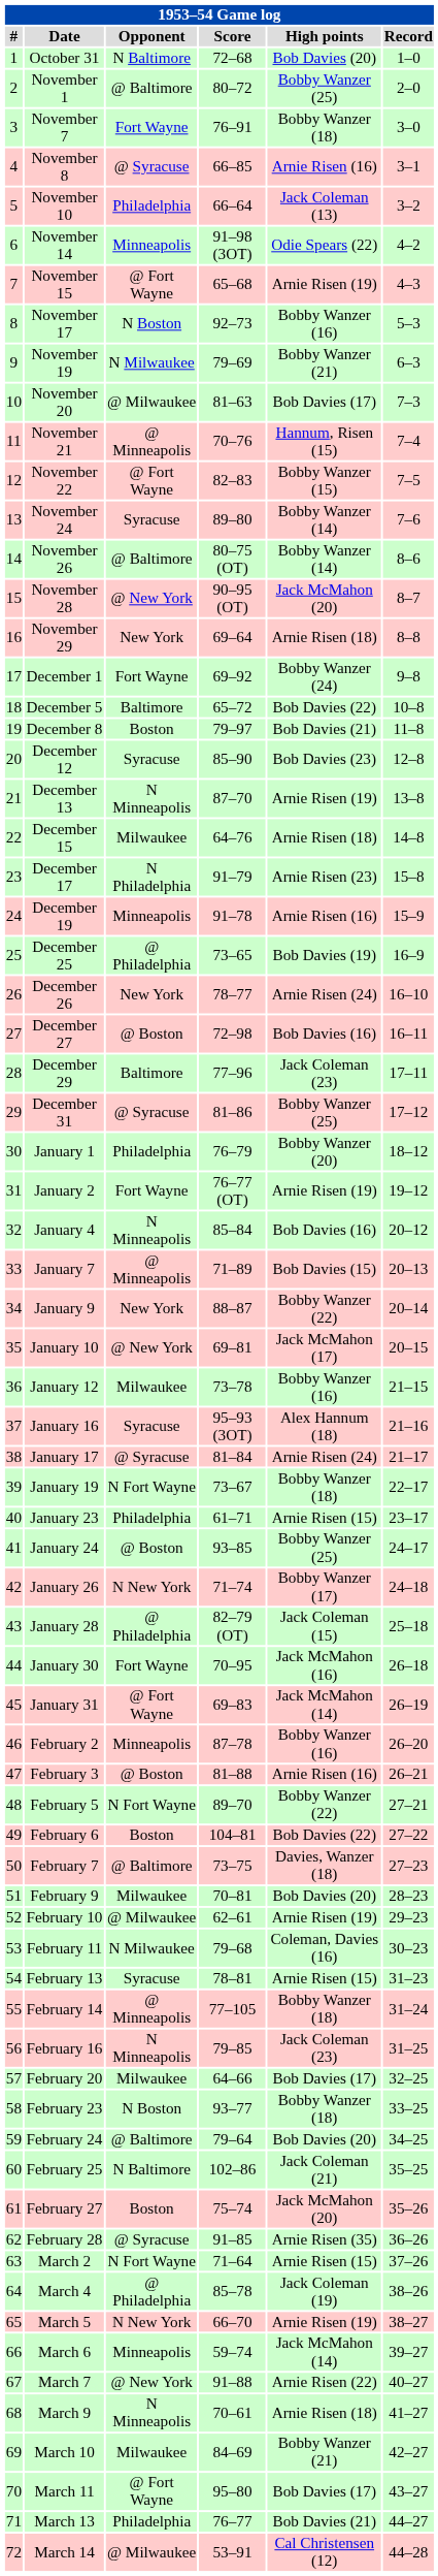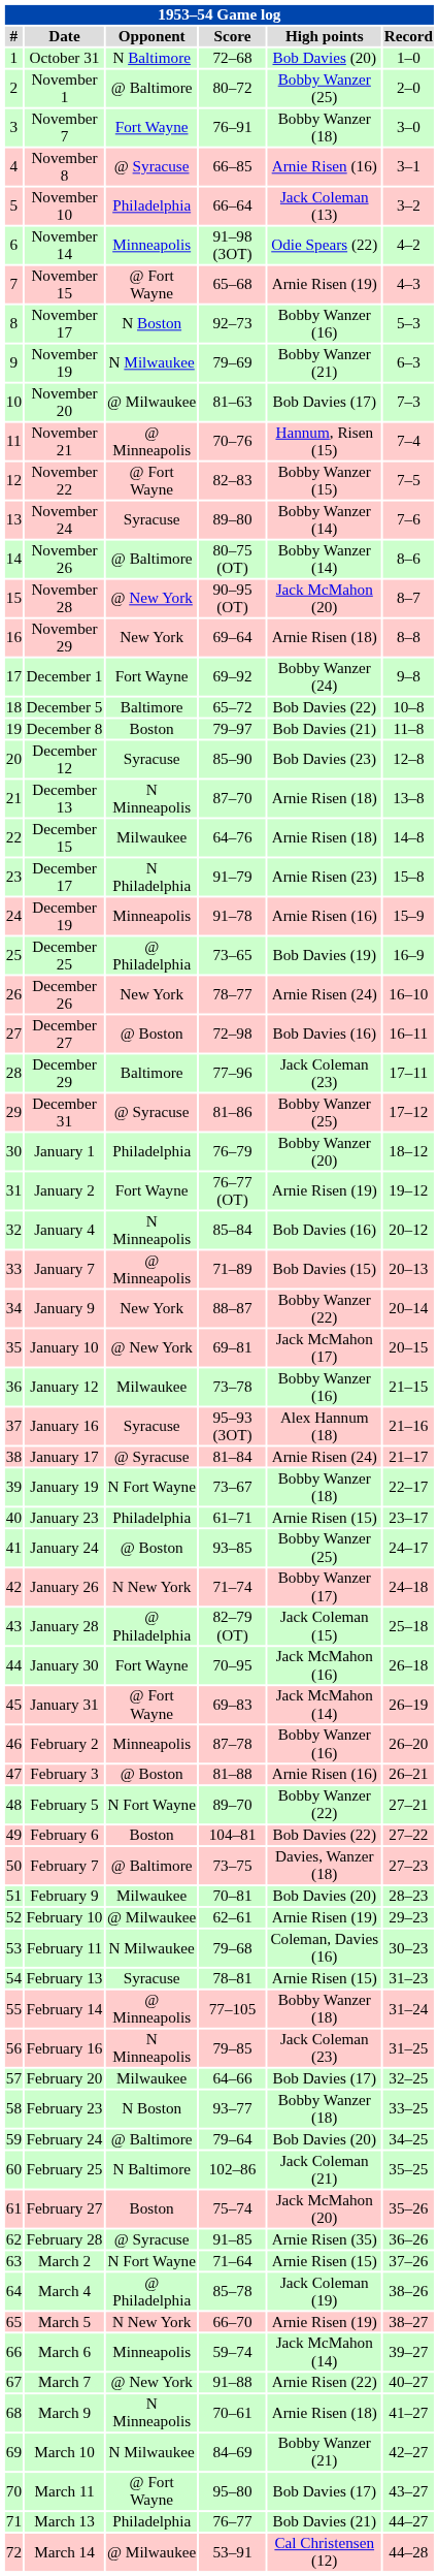 <table class="toccolours collapsible" width=50% style="clear:both; margin:1.5em auto; text-align:center">
 <tr>
 <th colspan=11 style="background:#0046AD; color:white;">1953–54 Game log</th>
 </tr>
 <tr align="center" bgcolor="#dddddd">
 <td><strong>#</strong></td>
 <td><strong>Date</strong></td>
 <td><strong>Opponent</strong></td>
 <td><strong>Score</strong></td>
 <td><strong>High points</strong></td>
 <td><strong>Record</strong></td>
 </tr>
 <tr align="center" bgcolor="ccffcc">
 <td>1</td>
 <td>October 31</td>
 <td>N <a href='#'>Baltimore</a></td>
 <td>72–68</td>
 <td><a href='#'>Bob Davies</a> (20)</td>
 <td>1–0</td>
 </tr>
 <tr align="center" bgcolor="ccffcc">
 <td>2</td>
 <td>November 1</td>
 <td>@ Baltimore</td>
 <td>80–72</td>
 <td><a href='#'>Bobby Wanzer</a> (25)</td>
 <td>2–0</td>
 </tr>
 <tr align="center" bgcolor="ccffcc">
 <td>3</td>
 <td>November 7</td>
 <td><a href='#'>Fort Wayne</a></td>
 <td>76–91</td>
 <td>Bobby Wanzer (18)</td>
 <td>3–0</td>
 </tr>
 <tr align="center" bgcolor="ffcccc">
 <td>4</td>
 <td>November 8</td>
 <td>@ <a href='#'>Syracuse</a></td>
 <td>66–85</td>
 <td><a href='#'>Arnie Risen</a> (16)</td>
 <td>3–1</td>
 </tr>
 <tr align="center" bgcolor="ffcccc">
 <td>5</td>
 <td>November 10</td>
 <td><a href='#'>Philadelphia</a></td>
 <td>66–64</td>
 <td><a href='#'>Jack Coleman</a> (13)</td>
 <td>3–2</td>
 </tr>
 <tr align="center" bgcolor="ccffcc">
 <td>6</td>
 <td>November 14</td>
 <td><a href='#'>Minneapolis</a></td>
 <td>91–98 (3OT)</td>
 <td><a href='#'>Odie Spears</a> (22)</td>
 <td>4–2</td>
 </tr>
 <tr align="center" bgcolor="ffcccc">
 <td>7</td>
 <td>November 15</td>
 <td>@ Fort Wayne</td>
 <td>65–68</td>
 <td>Arnie Risen (19)</td>
 <td>4–3</td>
 </tr>
 <tr align="center" bgcolor="ccffcc">
 <td>8</td>
 <td>November 17</td>
 <td>N <a href='#'>Boston</a></td>
 <td>92–73</td>
 <td>Bobby Wanzer (16)</td>
 <td>5–3</td>
 </tr>
 <tr align="center" bgcolor="ccffcc">
 <td>9</td>
 <td>November 19</td>
 <td>N <a href='#'>Milwaukee</a></td>
 <td>79–69</td>
 <td>Bobby Wanzer (21)</td>
 <td>6–3</td>
 </tr>
 <tr align="center" bgcolor="ccffcc">
 <td>10</td>
 <td>November 20</td>
 <td>@ Milwaukee</td>
 <td>81–63</td>
 <td>Bob Davies (17)</td>
 <td>7–3</td>
 </tr>
 <tr align="center" bgcolor="ffcccc">
 <td>11</td>
 <td>November 21</td>
 <td>@ Minneapolis</td>
 <td>70–76</td>
 <td><a href='#'>Hannum</a>, Risen (15)</td>
 <td>7–4</td>
 </tr>
 <tr align="center" bgcolor="ffcccc">
 <td>12</td>
 <td>November 22</td>
 <td>@ Fort Wayne</td>
 <td>82–83</td>
 <td>Bobby Wanzer (15)</td>
 <td>7–5</td>
 </tr>
 <tr align="center" bgcolor="ffcccc">
 <td>13</td>
 <td>November 24</td>
 <td>Syracuse</td>
 <td>89–80</td>
 <td>Bobby Wanzer (14)</td>
 <td>7–6</td>
 </tr>
 <tr align="center" bgcolor="ccffcc">
 <td>14</td>
 <td>November 26</td>
 <td>@ Baltimore</td>
 <td>80–75 (OT)</td>
 <td>Bobby Wanzer (14)</td>
 <td>8–6</td>
 </tr>
 <tr align="center" bgcolor="ffcccc">
 <td>15</td>
 <td>November 28</td>
 <td>@ <a href='#'>New York</a></td>
 <td>90–95 (OT)</td>
 <td><a href='#'>Jack McMahon</a> (20)</td>
 <td>8–7</td>
 </tr>
 <tr align="center" bgcolor="ffcccc">
 <td>16</td>
 <td>November 29</td>
 <td>New York</td>
 <td>69–64</td>
 <td>Arnie Risen (18)</td>
 <td>8–8</td>
 </tr>
 <tr align="center" bgcolor="ccffcc">
 <td>17</td>
 <td>December 1</td>
 <td>Fort Wayne</td>
 <td>69–92</td>
 <td>Bobby Wanzer (24)</td>
 <td>9–8</td>
 </tr>
 <tr align="center" bgcolor="ccffcc">
 <td>18</td>
 <td>December 5</td>
 <td>Baltimore</td>
 <td>65–72</td>
 <td>Bob Davies (22)</td>
 <td>10–8</td>
 </tr>
 <tr align="center" bgcolor="ccffcc">
 <td>19</td>
 <td>December 8</td>
 <td>Boston</td>
 <td>79–97</td>
 <td>Bob Davies (21)</td>
 <td>11–8</td>
 </tr>
 <tr align="center" bgcolor="ccffcc">
 <td>20</td>
 <td>December 12</td>
 <td>Syracuse</td>
 <td>85–90</td>
 <td>Bob Davies (23)</td>
 <td>12–8</td>
 </tr>
 <tr align="center" bgcolor="ccffcc">
 <td>21</td>
 <td>December 13</td>
 <td>N Minneapolis</td>
 <td>87–70</td>
-<td>Arnie Risen (19)</td>
+<td>Arnie Risen (18)</td>
 <td>13–8</td>
 </tr>
 <tr align="center" bgcolor="ccffcc">
 <td>22</td>
 <td>December 15</td>
 <td>Milwaukee</td>
 <td>64–76</td>
 <td>Arnie Risen (18)</td>
 <td>14–8</td>
 </tr>
 <tr align="center" bgcolor="ccffcc">
 <td>23</td>
 <td>December 17</td>
 <td>N Philadelphia</td>
 <td>91–79</td>
 <td>Arnie Risen (23)</td>
 <td>15–8</td>
 </tr>
 <tr align="center" bgcolor="ffcccc">
 <td>24</td>
 <td>December 19</td>
 <td>Minneapolis</td>
 <td>91–78</td>
 <td>Arnie Risen (16)</td>
 <td>15–9</td>
 </tr>
 <tr align="center" bgcolor="ccffcc">
 <td>25</td>
 <td>December 25</td>
 <td>@ Philadelphia</td>
 <td>73–65</td>
 <td>Bob Davies (19)</td>
 <td>16–9</td>
 </tr>
 <tr align="center" bgcolor="ffcccc">
 <td>26</td>
 <td>December 26</td>
 <td>New York</td>
 <td>78–77</td>
 <td>Arnie Risen (24)</td>
 <td>16–10</td>
 </tr>
 <tr align="center" bgcolor="ffcccc">
 <td>27</td>
 <td>December 27</td>
 <td>@ Boston</td>
 <td>72–98</td>
 <td>Bob Davies (16)</td>
 <td>16–11</td>
 </tr>
 <tr align="center" bgcolor="ccffcc">
 <td>28</td>
 <td>December 29</td>
 <td>Baltimore</td>
 <td>77–96</td>
 <td>Jack Coleman (23)</td>
 <td>17–11</td>
 </tr>
 <tr align="center" bgcolor="ffcccc">
 <td>29</td>
 <td>December 31</td>
 <td>@ Syracuse</td>
 <td>81–86</td>
 <td>Bobby Wanzer (25)</td>
 <td>17–12</td>
 </tr>
 <tr align="center" bgcolor="ccffcc">
 <td>30</td>
 <td>January 1</td>
 <td>Philadelphia</td>
 <td>76–79</td>
 <td>Bobby Wanzer (20)</td>
 <td>18–12</td>
 </tr>
 <tr align="center" bgcolor="ccffcc">
 <td>31</td>
 <td>January 2</td>
 <td>Fort Wayne</td>
 <td>76–77 (OT)</td>
 <td>Arnie Risen (19)</td>
 <td>19–12</td>
 </tr>
 <tr align="center" bgcolor="ccffcc">
 <td>32</td>
 <td>January 4</td>
 <td>N Minneapolis</td>
 <td>85–84</td>
 <td>Bob Davies (16)</td>
 <td>20–12</td>
 </tr>
 <tr align="center" bgcolor="ffcccc">
 <td>33</td>
 <td>January 7</td>
 <td>@ Minneapolis</td>
 <td>71–89</td>
 <td>Bob Davies (15)</td>
 <td>20–13</td>
 </tr>
 <tr align="center" bgcolor="ffcccc">
 <td>34</td>
 <td>January 9</td>
 <td>New York</td>
 <td>88–87</td>
 <td>Bobby Wanzer (22)</td>
 <td>20–14</td>
 </tr>
 <tr align="center" bgcolor="ffcccc">
 <td>35</td>
 <td>January 10</td>
 <td>@ New York</td>
 <td>69–81</td>
 <td>Jack McMahon (17)</td>
 <td>20–15</td>
 </tr>
 <tr align="center" bgcolor="ccffcc">
 <td>36</td>
 <td>January 12</td>
 <td>Milwaukee</td>
 <td>73–78</td>
 <td>Bobby Wanzer (16)</td>
 <td>21–15</td>
 </tr>
 <tr align="center" bgcolor="ffcccc">
 <td>37</td>
 <td>January 16</td>
 <td>Syracuse</td>
 <td>95–93 (3OT)</td>
 <td>Alex Hannum (18)</td>
 <td>21–16</td>
 </tr>
 <tr align="center" bgcolor="ffcccc">
 <td>38</td>
 <td>January 17</td>
 <td>@ Syracuse</td>
 <td>81–84</td>
 <td>Arnie Risen (24)</td>
 <td>21–17</td>
 </tr>
 <tr align="center" bgcolor="ccffcc">
 <td>39</td>
 <td>January 19</td>
 <td>N Fort Wayne</td>
 <td>73–67</td>
 <td>Bobby Wanzer (18)</td>
 <td>22–17</td>
 </tr>
 <tr align="center" bgcolor="ccffcc">
 <td>40</td>
 <td>January 23</td>
 <td>Philadelphia</td>
 <td>61–71</td>
 <td>Arnie Risen (15)</td>
 <td>23–17</td>
 </tr>
 <tr align="center" bgcolor="ccffcc">
 <td>41</td>
 <td>January 24</td>
 <td>@ Boston</td>
 <td>93–85</td>
 <td>Bobby Wanzer (25)</td>
 <td>24–17</td>
 </tr>
 <tr align="center" bgcolor="ffcccc">
 <td>42</td>
 <td>January 26</td>
 <td>N New York</td>
 <td>71–74</td>
 <td>Bobby Wanzer (17)</td>
 <td>24–18</td>
 </tr>
 <tr align="center" bgcolor="ccffcc">
 <td>43</td>
 <td>January 28</td>
 <td>@ Philadelphia</td>
 <td>82–79 (OT)</td>
 <td>Jack Coleman (15)</td>
 <td>25–18</td>
 </tr>
 <tr align="center" bgcolor="ccffcc">
 <td>44</td>
 <td>January 30</td>
 <td>Fort Wayne</td>
 <td>70–95</td>
 <td>Jack McMahon (16)</td>
 <td>26–18</td>
 </tr>
 <tr align="center" bgcolor="ffcccc">
 <td>45</td>
 <td>January 31</td>
 <td>@ Fort Wayne</td>
 <td>69–83</td>
 <td>Jack McMahon (14)</td>
 <td>26–19</td>
 </tr>
 <tr align="center" bgcolor="ffcccc">
 <td>46</td>
 <td>February 2</td>
 <td>Minneapolis</td>
 <td>87–78</td>
 <td>Bobby Wanzer (16)</td>
 <td>26–20</td>
 </tr>
 <tr align="center" bgcolor="ffcccc">
 <td>47</td>
 <td>February 3</td>
 <td>@ Boston</td>
 <td>81–88</td>
 <td>Arnie Risen (16)</td>
 <td>26–21</td>
 </tr>
 <tr align="center" bgcolor="ccffcc">
 <td>48</td>
 <td>February 5</td>
 <td>N Fort Wayne</td>
 <td>89–70</td>
 <td>Bobby Wanzer (22)</td>
 <td>27–21</td>
 </tr>
 <tr align="center" bgcolor="ffcccc">
 <td>49</td>
 <td>February 6</td>
 <td>Boston</td>
 <td>104–81</td>
 <td>Bob Davies (22)</td>
 <td>27–22</td>
 </tr>
 <tr align="center" bgcolor="ffcccc">
 <td>50</td>
 <td>February 7</td>
 <td>@ Baltimore</td>
 <td>73–75</td>
 <td>Davies, Wanzer (18)</td>
 <td>27–23</td>
 </tr>
 <tr align="center" bgcolor="ccffcc">
 <td>51</td>
 <td>February 9</td>
 <td>Milwaukee</td>
 <td>70–81</td>
 <td>Bob Davies (20)</td>
 <td>28–23</td>
 </tr>
 <tr align="center" bgcolor="ccffcc">
 <td>52</td>
 <td>February 10</td>
 <td>@ Milwaukee</td>
 <td>62–61</td>
 <td>Arnie Risen (19)</td>
 <td>29–23</td>
 </tr>
 <tr align="center" bgcolor="ccffcc">
 <td>53</td>
 <td>February 11</td>
 <td>N Milwaukee</td>
 <td>79–68</td>
 <td>Coleman, Davies (16)</td>
 <td>30–23</td>
 </tr>
 <tr align="center" bgcolor="ccffcc">
 <td>54</td>
 <td>February 13</td>
 <td>Syracuse</td>
 <td>78–81</td>
 <td>Arnie Risen (15)</td>
 <td>31–23</td>
 </tr>
 <tr align="center" bgcolor="ffcccc">
 <td>55</td>
 <td>February 14</td>
 <td>@ Minneapolis</td>
 <td>77–105</td>
 <td>Bobby Wanzer (18)</td>
 <td>31–24</td>
 </tr>
 <tr align="center" bgcolor="ffcccc">
 <td>56</td>
 <td>February 16</td>
 <td>N Minneapolis</td>
 <td>79–85</td>
 <td>Jack Coleman (23)</td>
 <td>31–25</td>
 </tr>
 <tr align="center" bgcolor="ccffcc">
 <td>57</td>
 <td>February 20</td>
 <td>Milwaukee</td>
 <td>64–66</td>
 <td>Bob Davies (17)</td>
 <td>32–25</td>
 </tr>
 <tr align="center" bgcolor="ccffcc">
 <td>58</td>
 <td>February 23</td>
 <td>N Boston</td>
 <td>93–77</td>
 <td>Bobby Wanzer (18)</td>
 <td>33–25</td>
 </tr>
 <tr align="center" bgcolor="ccffcc">
 <td>59</td>
 <td>February 24</td>
 <td>@ Baltimore</td>
 <td>79–64</td>
 <td>Bob Davies (20)</td>
 <td>34–25</td>
 </tr>
 <tr align="center" bgcolor="ccffcc">
 <td>60</td>
 <td>February 25</td>
 <td>N Baltimore</td>
 <td>102–86</td>
 <td>Jack Coleman (21)</td>
 <td>35–25</td>
 </tr>
 <tr align="center" bgcolor="ffcccc">
 <td>61</td>
 <td>February 27</td>
 <td>Boston</td>
 <td>75–74</td>
 <td>Jack McMahon (20)</td>
 <td>35–26</td>
 </tr>
 <tr align="center" bgcolor="ccffcc">
 <td>62</td>
 <td>February 28</td>
 <td>@ Syracuse</td>
 <td>91–85</td>
 <td>Arnie Risen (35)</td>
 <td>36–26</td>
 </tr>
 <tr align="center" bgcolor="ccffcc">
 <td>63</td>
 <td>March 2</td>
 <td>N Fort Wayne</td>
 <td>71–64</td>
 <td>Arnie Risen (15)</td>
 <td>37–26</td>
 </tr>
 <tr align="center" bgcolor="ccffcc">
 <td>64</td>
 <td>March 4</td>
 <td>@ Philadelphia</td>
 <td>85–78</td>
 <td>Jack Coleman (19)</td>
 <td>38–26</td>
 </tr>
 <tr align="center" bgcolor="ffcccc">
 <td>65</td>
 <td>March 5</td>
 <td>N New York</td>
 <td>66–70</td>
 <td>Arnie Risen (19)</td>
 <td>38–27</td>
 </tr>
 <tr align="center" bgcolor="ccffcc">
 <td>66</td>
 <td>March 6</td>
 <td>Minneapolis</td>
 <td>59–74</td>
 <td>Jack McMahon (14)</td>
 <td>39–27</td>
 </tr>
 <tr align="center" bgcolor="ccffcc">
 <td>67</td>
 <td>March 7</td>
 <td>@ New York</td>
 <td>91–88</td>
 <td>Arnie Risen (22)</td>
 <td>40–27</td>
 </tr>
 <tr align="center" bgcolor="ccffcc">
 <td>68</td>
 <td>March 9</td>
 <td>N Minneapolis</td>
 <td>70–61</td>
 <td>Arnie Risen (18)</td>
 <td>41–27</td>
 </tr>
 <tr align="center" bgcolor="ccffcc">
 <td>69</td>
 <td>March 10</td>
-<td>Milwaukee</td>
+<td>N Milwaukee</td>
 <td>84–69</td>
 <td>Bobby Wanzer (21)</td>
 <td>42–27</td>
 </tr>
 <tr align="center" bgcolor="ccffcc">
 <td>70</td>
 <td>March 11</td>
 <td>@ Fort Wayne</td>
 <td>95–80</td>
 <td>Bob Davies (17)</td>
 <td>43–27</td>
 </tr>
 <tr align="center" bgcolor="ccffcc">
 <td>71</td>
 <td>March 13</td>
 <td>Philadelphia</td>
 <td>76–77</td>
 <td>Bob Davies (21)</td>
 <td>44–27</td>
 </tr>
 <tr align="center" bgcolor="ffcccc">
 <td>72</td>
 <td>March 14</td>
 <td>@ Milwaukee</td>
 <td>53–91</td>
 <td><a href='#'>Cal Christensen</a> (12)</td>
 <td>44–28</td>
 </tr>
 </table>
